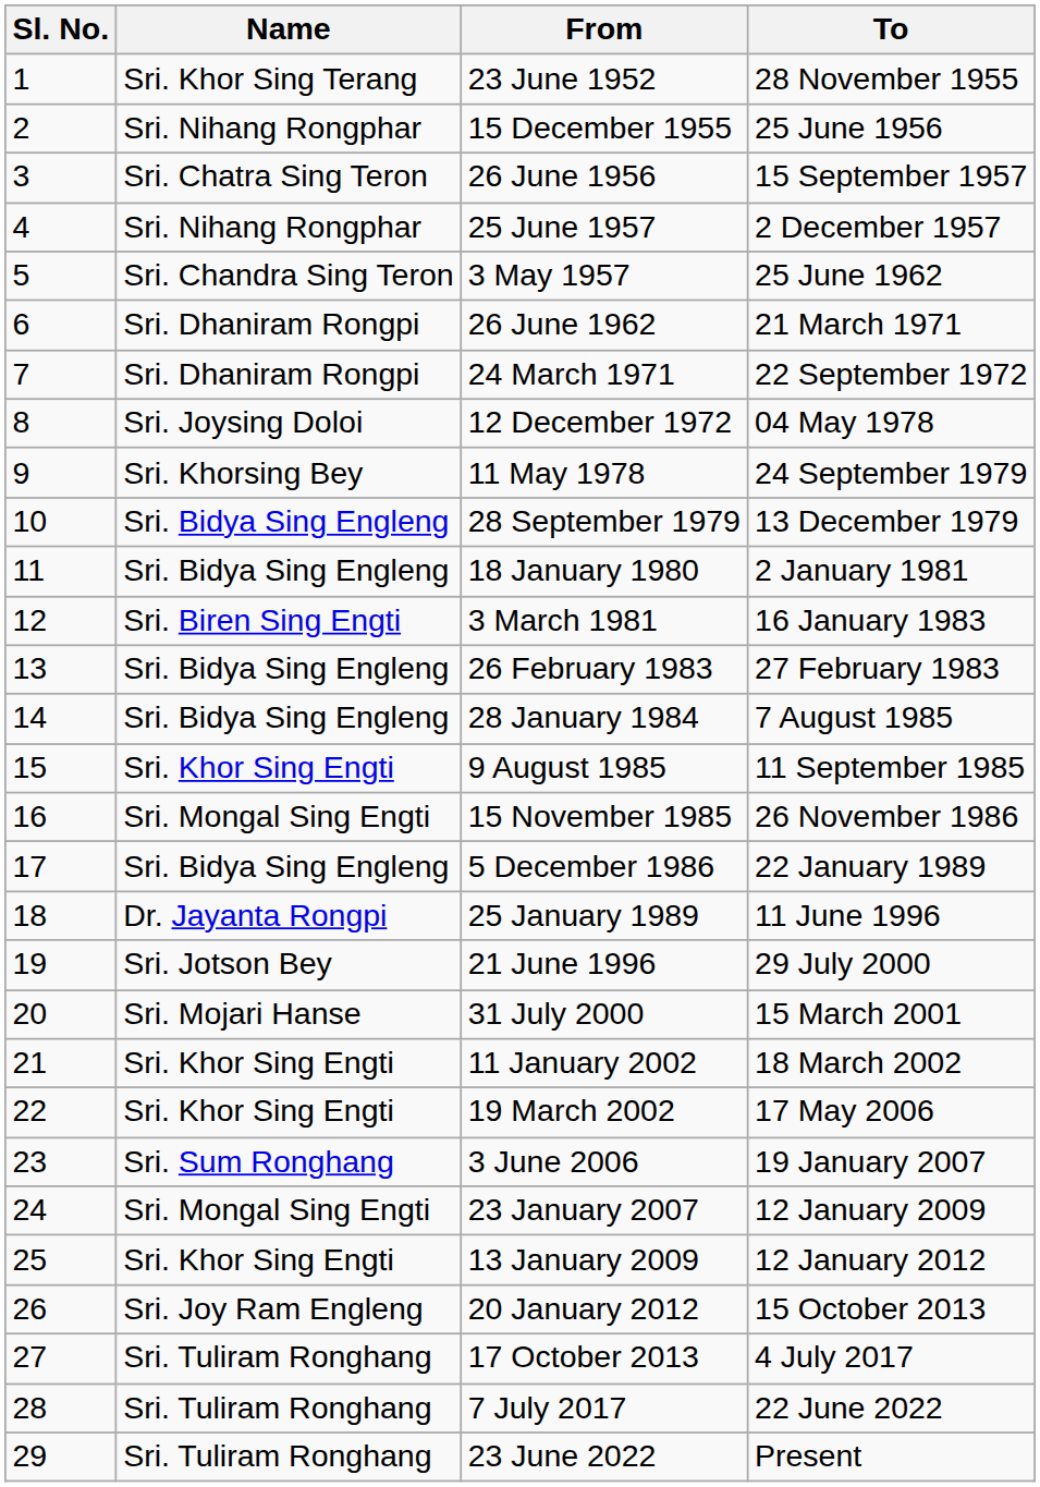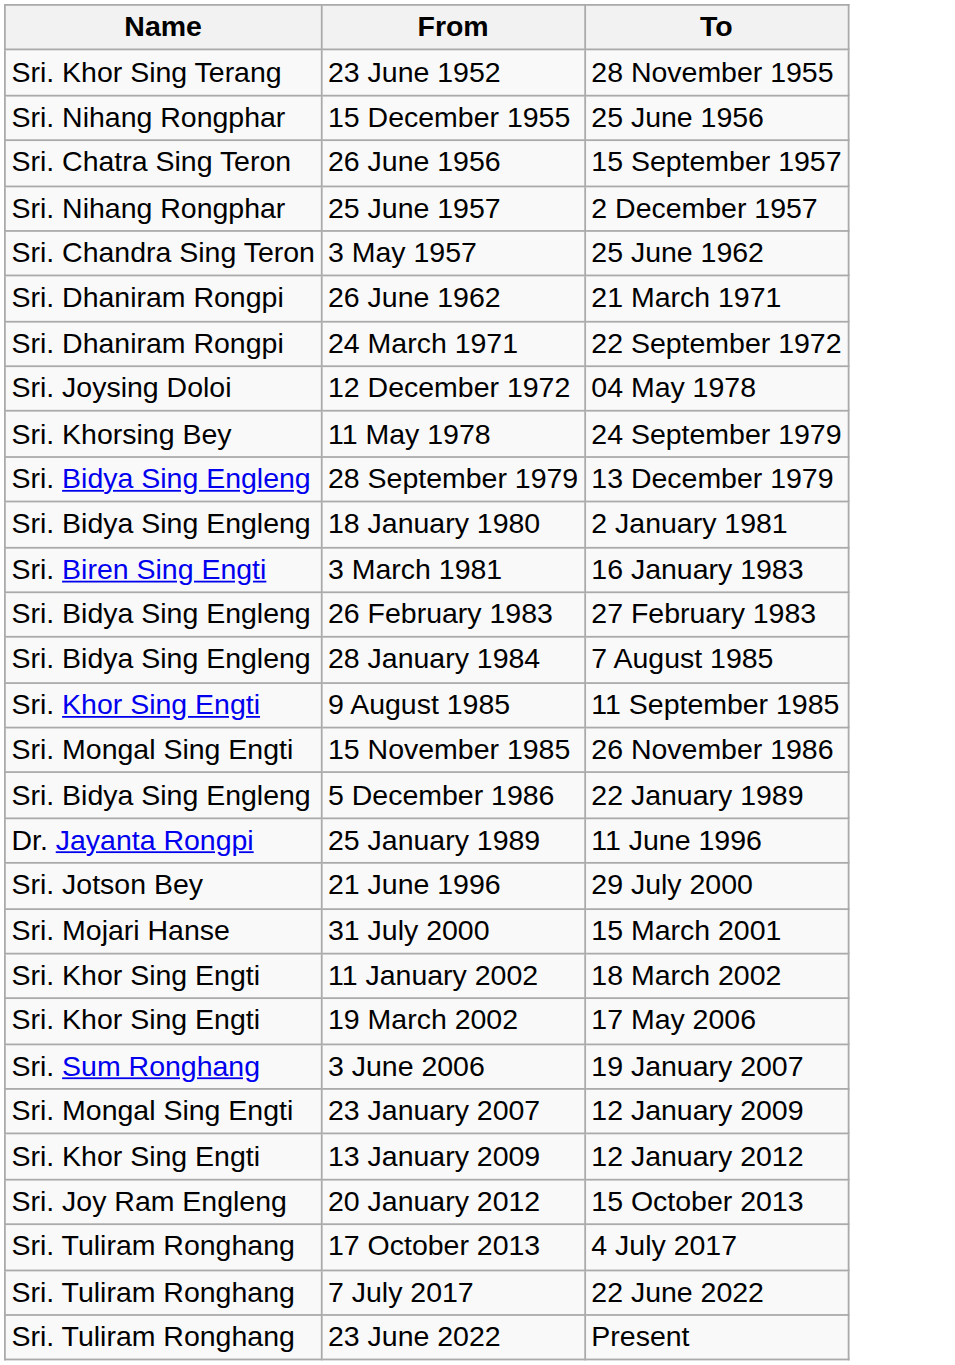 <table class="wikitable">
 <tr>
-<th>Sl. No.</th>
 <th>Name</th>
 <th>From</th>
 <th>To</th>
 </tr>
 <tr>
-<td>1</td>
 <td>Sri. Khor Sing Terang</td>
 <td>23 June 1952</td>
 <td>28 November 1955</td>
 </tr>
 <tr>
-<td>2</td>
 <td>Sri. Nihang Rongphar</td>
 <td>15 December 1955</td>
 <td>25 June 1956</td>
 </tr>
 <tr>
-<td>3</td>
 <td>Sri. Chatra Sing Teron</td>
 <td>26 June 1956</td>
 <td>15 September 1957</td>
 </tr>
 <tr>
-<td>4</td>
 <td>Sri. Nihang Rongphar</td>
 <td>25 June 1957</td>
 <td>2 December 1957</td>
 </tr>
 <tr>
-<td>5</td>
 <td>Sri. Chandra Sing Teron</td>
 <td>3 May 1957</td>
 <td>25 June 1962</td>
 </tr>
 <tr>
-<td>6</td>
 <td>Sri. Dhaniram Rongpi</td>
 <td>26 June 1962</td>
 <td>21 March 1971</td>
 </tr>
 <tr>
-<td>7</td>
 <td>Sri. Dhaniram Rongpi</td>
 <td>24 March 1971</td>
 <td>22 September 1972</td>
 </tr>
 <tr>
-<td>8</td>
 <td>Sri. Joysing Doloi</td>
 <td>12 December 1972</td>
 <td>04 May 1978</td>
 </tr>
 <tr>
-<td>9</td>
 <td>Sri. Khorsing Bey</td>
 <td>11 May 1978</td>
 <td>24 September 1979</td>
 </tr>
 <tr>
-<td>10</td>
 <td>Sri. <a href='#'>Bidya Sing Engleng</a></td>
 <td>28 September 1979</td>
 <td>13 December 1979</td>
 </tr>
 <tr>
-<td>11</td>
 <td>Sri. Bidya Sing Engleng</td>
 <td>18 January 1980</td>
 <td>2 January 1981</td>
 </tr>
 <tr>
-<td>12</td>
 <td>Sri. <a href='#'>Biren Sing Engti</a></td>
 <td>3 March 1981</td>
 <td>16 January 1983</td>
 </tr>
 <tr>
-<td>13</td>
 <td>Sri. Bidya Sing Engleng</td>
 <td>26 February 1983</td>
 <td>27 February 1983</td>
 </tr>
 <tr>
-<td>14</td>
 <td>Sri. Bidya Sing Engleng</td>
 <td>28 January 1984</td>
 <td>7 August 1985</td>
 </tr>
 <tr>
-<td>15</td>
 <td>Sri. <a href='#'>Khor Sing Engti</a></td>
 <td>9 August 1985</td>
 <td>11 September 1985</td>
 </tr>
 <tr>
-<td>16</td>
 <td>Sri. Mongal Sing Engti</td>
 <td>15 November 1985</td>
 <td>26 November 1986</td>
 </tr>
 <tr>
-<td>17</td>
 <td>Sri. Bidya Sing Engleng</td>
 <td>5 December 1986</td>
 <td>22 January 1989</td>
 </tr>
 <tr>
-<td>18</td>
 <td>Dr. <a href='#'>Jayanta Rongpi</a></td>
 <td>25 January 1989</td>
 <td>11 June 1996</td>
 </tr>
 <tr>
-<td>19</td>
 <td>Sri. Jotson Bey</td>
 <td>21 June 1996</td>
 <td>29 July 2000</td>
 </tr>
 <tr>
-<td>20</td>
 <td>Sri. Mojari Hanse</td>
 <td>31 July 2000</td>
 <td>15 March 2001</td>
 </tr>
 <tr>
-<td>21</td>
 <td>Sri. Khor Sing Engti</td>
 <td>11 January 2002</td>
 <td>18 March 2002</td>
 </tr>
 <tr>
-<td>22</td>
 <td>Sri. Khor Sing Engti</td>
 <td>19 March 2002</td>
 <td>17 May 2006</td>
 </tr>
 <tr>
-<td>23</td>
 <td>Sri. <a href='#'>Sum Ronghang</a></td>
 <td>3 June 2006</td>
 <td>19 January 2007</td>
 </tr>
 <tr>
-<td>24</td>
 <td>Sri. Mongal Sing Engti</td>
 <td>23 January 2007</td>
 <td>12 January 2009</td>
 </tr>
 <tr>
-<td>25</td>
 <td>Sri. Khor Sing Engti</td>
 <td>13 January 2009</td>
 <td>12 January 2012</td>
 </tr>
 <tr>
-<td>26</td>
 <td>Sri. Joy Ram Engleng</td>
 <td>20 January 2012</td>
 <td>15 October 2013</td>
 </tr>
 <tr>
-<td>27</td>
 <td>Sri. Tuliram Ronghang</td>
 <td>17 October 2013</td>
 <td>4 July 2017</td>
 </tr>
 <tr>
-<td>28</td>
 <td>Sri. Tuliram Ronghang</td>
 <td>7 July 2017</td>
 <td>22 June 2022</td>
 </tr>
 <tr>
-<td>29</td>
 <td>Sri. Tuliram Ronghang</td>
 <td>23 June 2022</td>
 <td>Present</td>
 </tr>
 </table>
